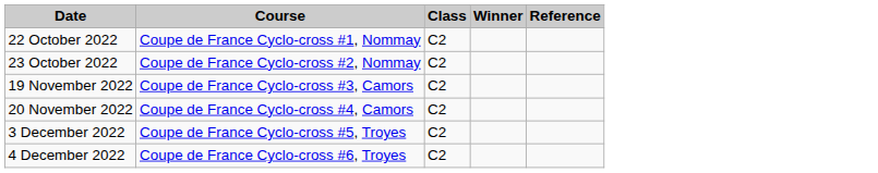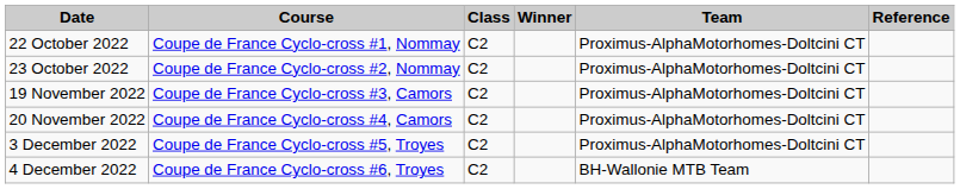 <table class="wikitable sortable alternance ">
 <tr>
 <th scope="col" style="background-color:#CCCCCC;">Date</th>
 <th scope="col" style="background-color:#CCCCCC;">Course</th>
 <th scope="col" style="background-color:#CCCCCC;">Class</th>
 <th scope="col" style="background-color:#CCCCCC;">Winner</th>
+<th scope="col" style="background-color:#CCCCCC;">Team</th>
 <th scope="col" style="background-color:#CCCCCC;">Reference</th>
 </tr>
 <tr>
 <td>22 October 2022</td>
 <td> <a href='#'>Coupe de France Cyclo-cross #1</a>, <a href='#'>Nommay</a></td>
 <td>C2</td>
 <td></td>
+<td>Proximus-AlphaMotorhomes-Doltcini CT</td>
 <td></td>
 </tr>
 <tr>
 <td>23 October 2022</td>
 <td> <a href='#'>Coupe de France Cyclo-cross #2</a>, <a href='#'>Nommay</a></td>
 <td>C2</td>
 <td></td>
+<td>Proximus-AlphaMotorhomes-Doltcini CT</td>
 <td></td>
 </tr>
 <tr>
 <td>19 November 2022</td>
 <td> <a href='#'>Coupe de France Cyclo-cross #3</a>, <a href='#'>Camors</a></td>
 <td>C2</td>
 <td></td>
+<td>Proximus-AlphaMotorhomes-Doltcini CT</td>
 <td></td>
 </tr>
 <tr>
 <td>20 November 2022</td>
 <td> <a href='#'>Coupe de France Cyclo-cross #4</a>, <a href='#'>Camors</a></td>
 <td>C2</td>
 <td></td>
+<td>Proximus-AlphaMotorhomes-Doltcini CT</td>
 <td></td>
 </tr>
 <tr>
 <td>3 December 2022</td>
 <td> <a href='#'>Coupe de France Cyclo-cross #5</a>, <a href='#'>Troyes</a></td>
 <td>C2</td>
 <td></td>
+<td>Proximus-AlphaMotorhomes-Doltcini CT</td>
 <td></td>
 </tr>
 <tr>
 <td>4 December 2022</td>
 <td> <a href='#'>Coupe de France Cyclo-cross #6</a>, <a href='#'>Troyes</a></td>
 <td>C2</td>
 <td></td>
+<td>BH-Wallonie MTB Team</td>
 <td></td>
 </tr>
 </table>
